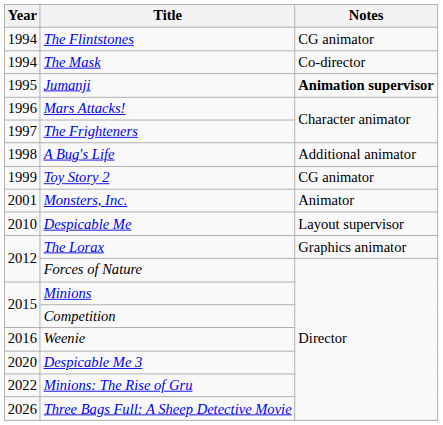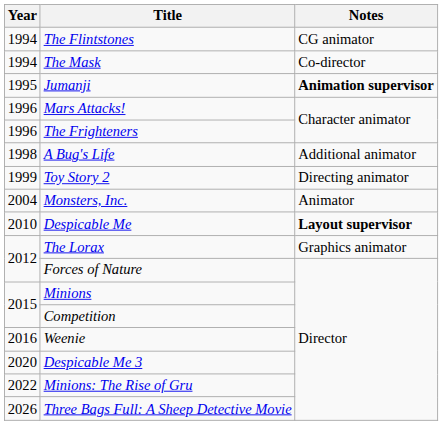 <table class="wikitable">
 <tr>
 <th>Year</th>
 <th>Title</th>
 <th>Notes</th>
 </tr>
 <tr>
 <td>1994</td>
 <td><em><a href='#'>The Flintstones</a></em></td>
 <td>CG animator</td>
 </tr>
 <tr>
 <td>1994</td>
 <td><em><a href='#'>The Mask</a></em></td>
 <td>Co-director</td>
 </tr>
 <tr>
 <td>1995</td>
 <td><em><a href='#'>Jumanji</a></em></td>
 <td><strong>Animation supervisor</strong></td>
 </tr>
 <tr>
 <td>1996</td>
 <td><em><a href='#'>Mars Attacks!</a></em></td>
 <td rowspan="2">Character animator</td>
 </tr>
 <tr>
-<td>1997</td>
+<td>1996</td>
 <td><em><a href='#'>The Frighteners</a></em></td>
 </tr>
 <tr>
 <td>1998</td>
 <td><em><a href='#'>A Bug's Life</a></em></td>
 <td>Additional animator</td>
 </tr>
 <tr>
 <td>1999</td>
 <td><em><a href='#'>Toy Story 2</a></em></td>
-<td>CG animator</td>
+<td>Directing animator</td>
 </tr>
 <tr>
-<td>2001</td>
+<td>2004</td>
 <td><em><a href='#'>Monsters, Inc.</a></em></td>
 <td>Animator</td>
 </tr>
 <tr>
 <td>2010</td>
 <td><em><a href='#'>Despicable Me</a></em></td>
-<td>Layout supervisor</td>
+<td><strong>Layout supervisor</strong></td>
 </tr>
 <tr>
 <td rowspan="2">2012</td>
 <td><em><a href='#'>The Lorax</a></em></td>
 <td>Graphics animator</td>
 </tr>
 <tr>
 <td><em>Forces of Nature</em></td>
 <td rowspan="7">Director</td>
 </tr>
 <tr>
 <td rowspan="2">2015</td>
 <td><em><a href='#'>Minions</a></em></td>
 </tr>
 <tr>
 <td><em>Competition</em></td>
 </tr>
 <tr>
 <td>2016</td>
 <td><em>Weenie</em></td>
 </tr>
 <tr>
 <td>2020</td>
 <td><em><a href='#'>Despicable Me 3</a></em></td>
 </tr>
 <tr>
 <td>2022</td>
 <td><em><a href='#'>Minions: The Rise of Gru</a></em></td>
 </tr>
 <tr>
 <td>2026</td>
 <td><em><a href='#'>Three Bags Full: A Sheep Detective Movie</a></em></td>
 </tr>
 </table>
